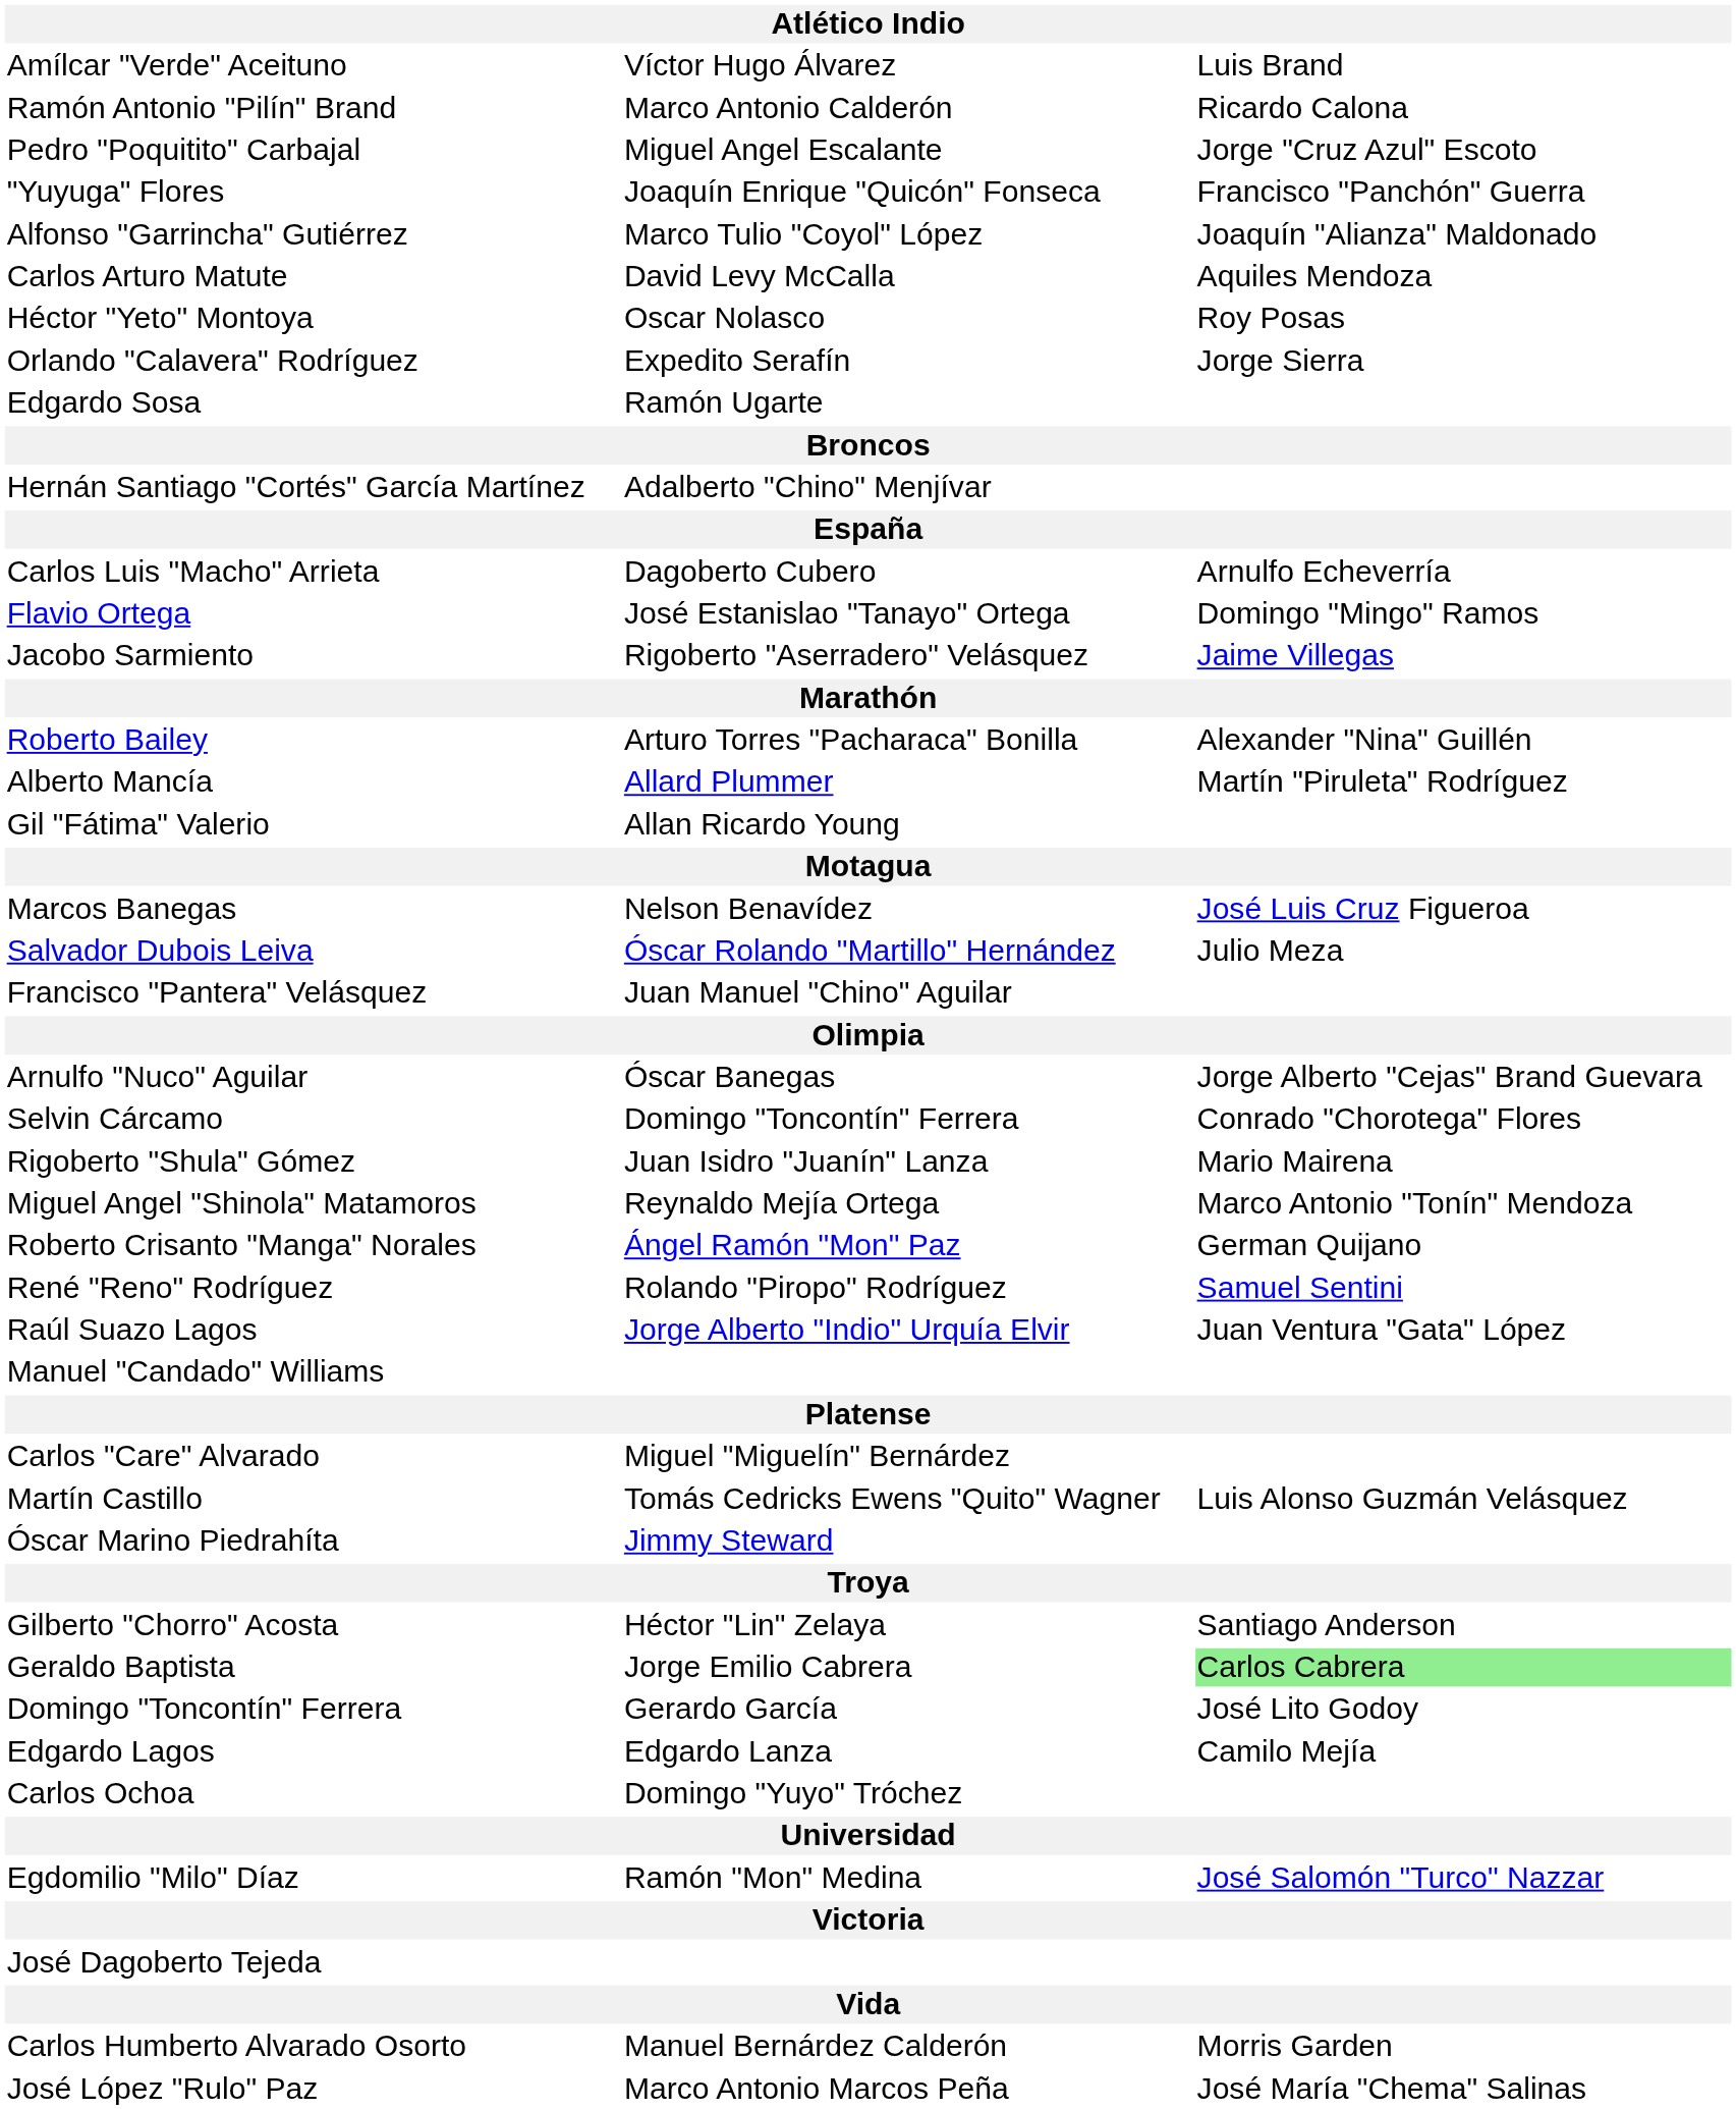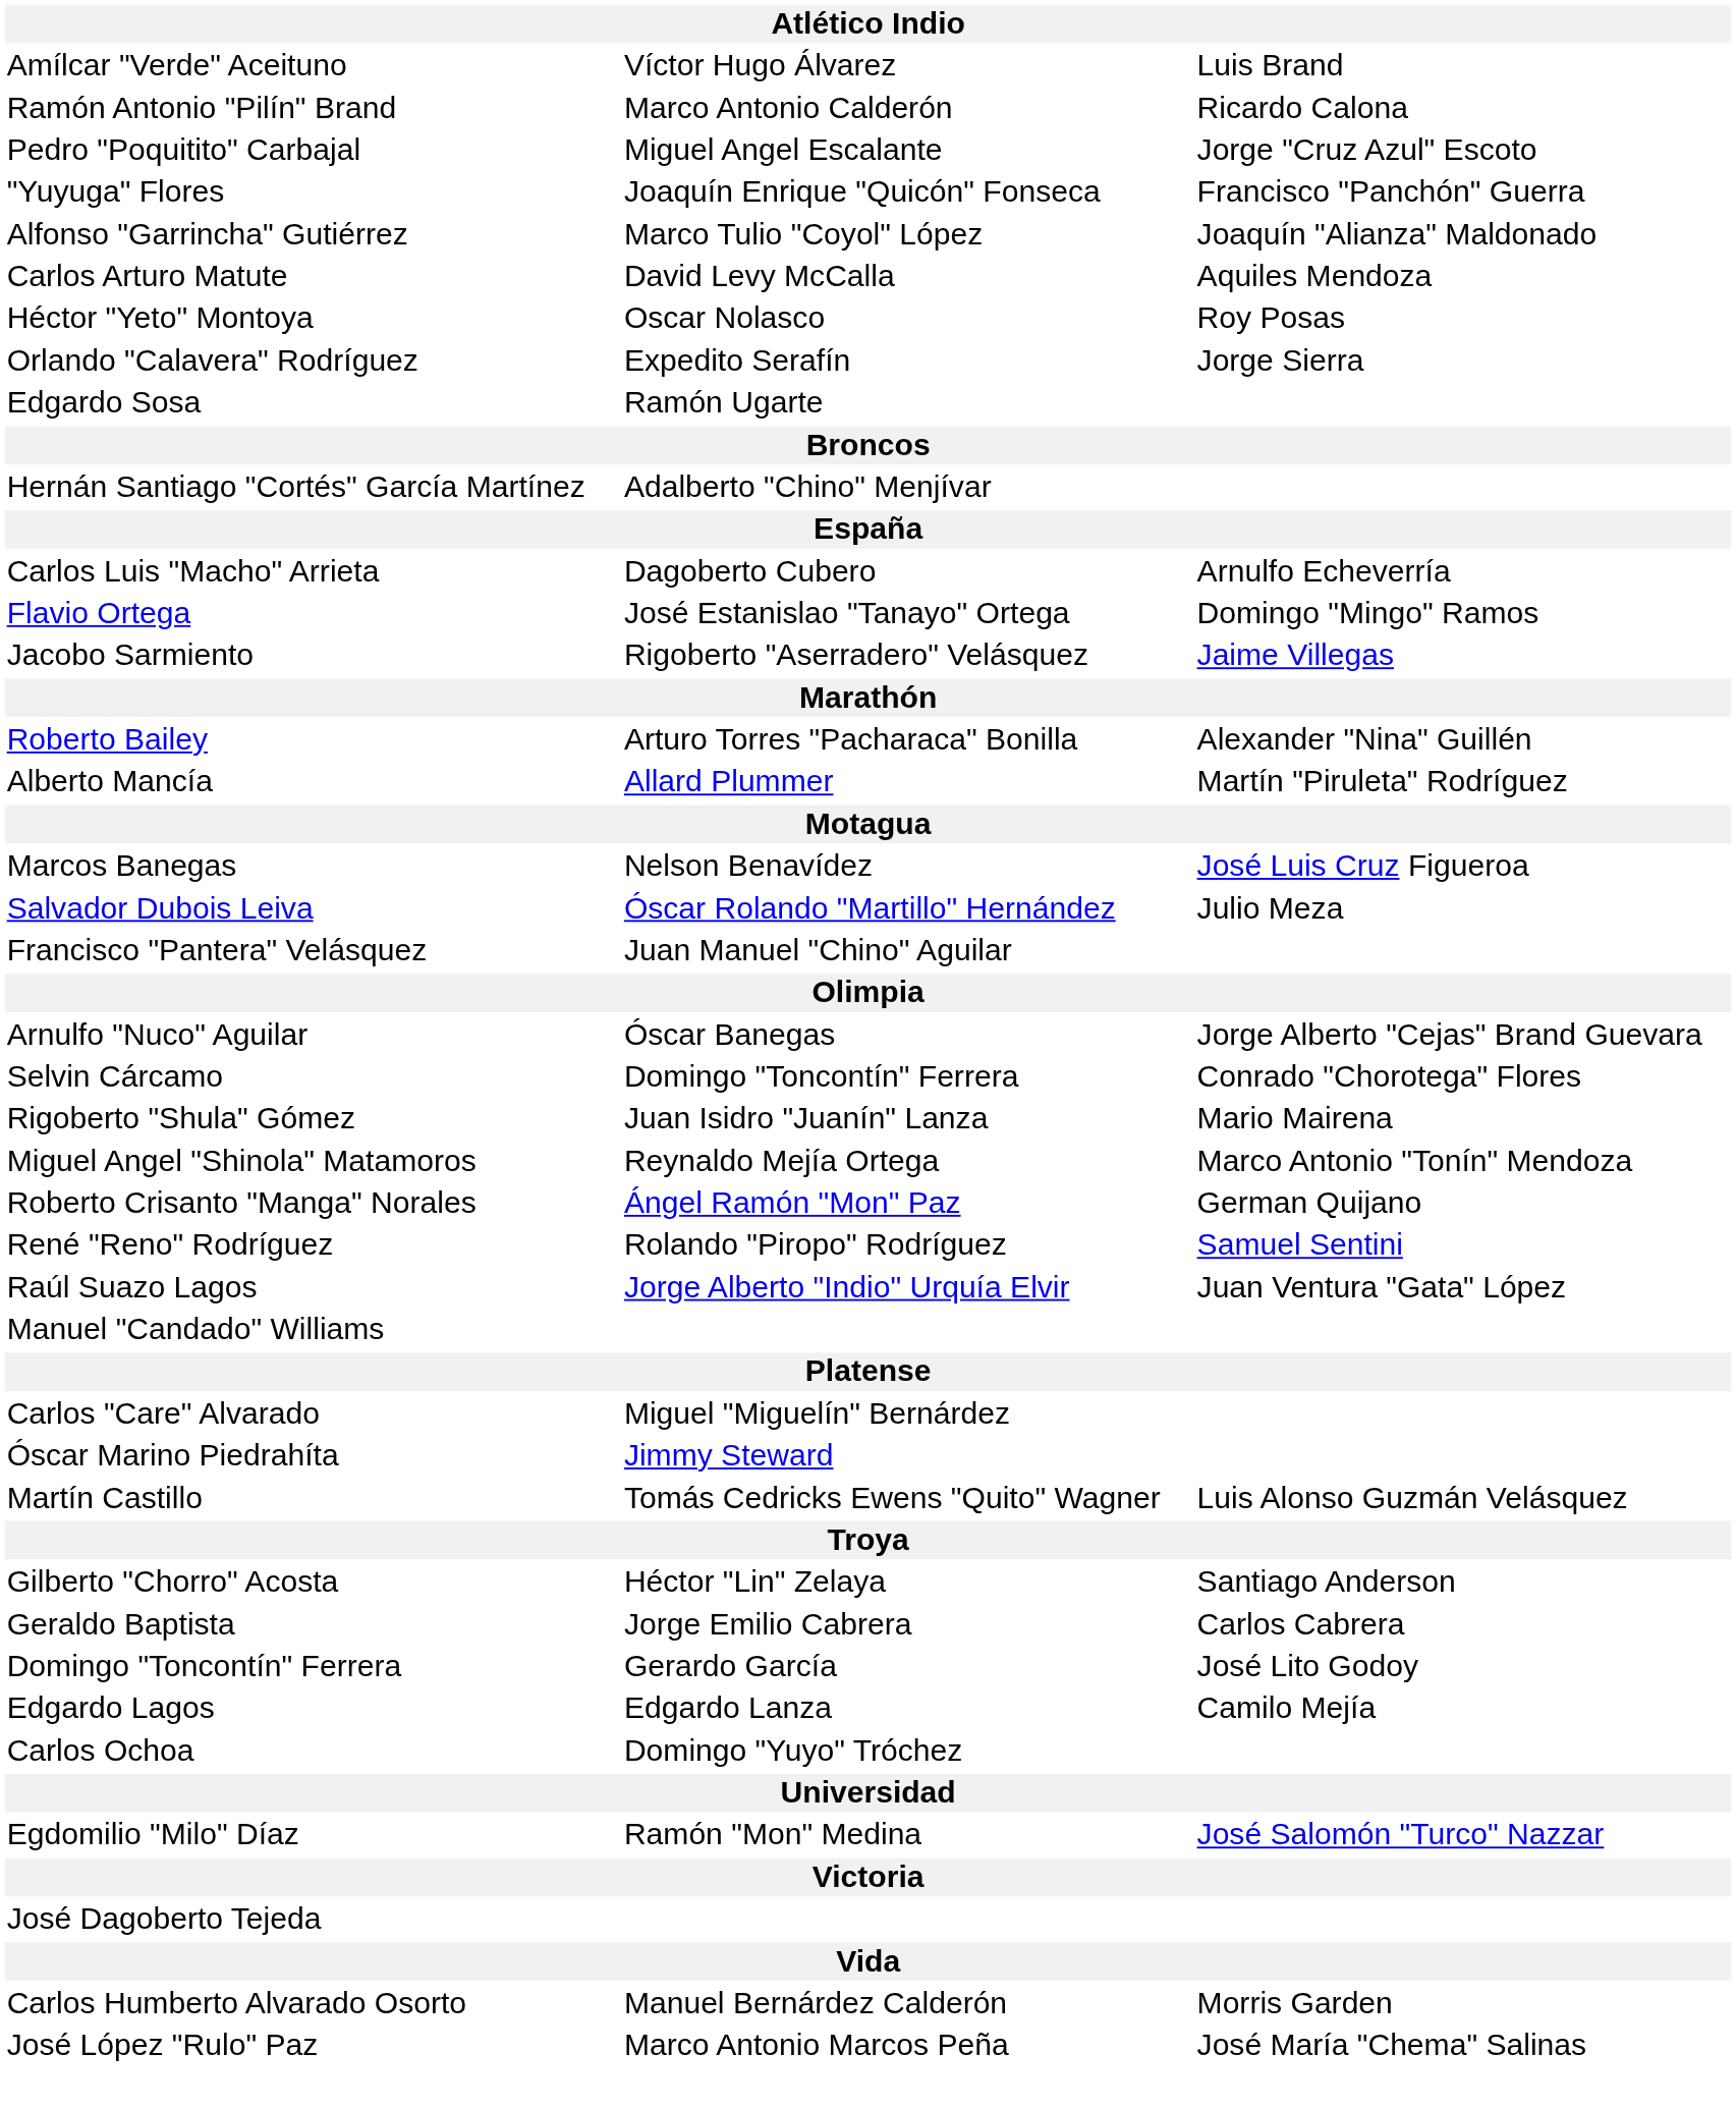 <table border="0">
 <tr bgcolor="f1f1f1">
 <th width="900" colspan="3">Atlético Indio</th>
 </tr>
 <tr>
 <td> Amílcar "Verde" Aceituno</td>
 <td> Víctor Hugo Álvarez</td>
 <td> Luis Brand</td>
 </tr>
 <tr>
 <td> Ramón Antonio "Pilín" Brand</td>
 <td> Marco Antonio Calderón</td>
 <td> Ricardo Calona</td>
 </tr>
 <tr>
 <td> Pedro "Poquitito" Carbajal</td>
 <td> Miguel Angel Escalante</td>
 <td> Jorge "Cruz Azul" Escoto</td>
 </tr>
 <tr>
 <td> "Yuyuga" Flores</td>
 <td> Joaquín Enrique "Quicón" Fonseca</td>
 <td> Francisco "Panchón" Guerra</td>
 </tr>
 <tr>
 <td> Alfonso "Garrincha" Gutiérrez</td>
 <td> Marco Tulio "Coyol" López</td>
 <td> Joaquín "Alianza" Maldonado</td>
 </tr>
 <tr>
 <td> Carlos Arturo Matute</td>
 <td> David Levy McCalla</td>
 <td> Aquiles Mendoza</td>
 </tr>
 <tr>
 <td> Héctor "Yeto" Montoya</td>
 <td> Oscar Nolasco</td>
 <td> Roy Posas</td>
 </tr>
 <tr>
 <td> Orlando "Calavera" Rodríguez</td>
 <td> Expedito Serafín</td>
 <td> Jorge Sierra</td>
 </tr>
 <tr>
 <td> Edgardo Sosa</td>
 <td> Ramón Ugarte</td>
 </tr>
 <tr bgcolor="f1f1f1">
 <th colspan="3">Broncos</th>
 </tr>
 <tr>
 <td> Hernán Santiago "Cortés" García Martínez</td>
 <td> Adalberto "Chino" Menjívar</td>
 <td></td>
 </tr>
 <tr bgcolor="f1f1f1">
 <th colspan="3">España</th>
 </tr>
 <tr>
 <td> Carlos Luis "Macho" Arrieta</td>
 <td> Dagoberto Cubero</td>
 <td> Arnulfo Echeverría</td>
 </tr>
 <tr>
 <td> <a href='#'>Flavio Ortega</a></td>
 <td> José Estanislao "Tanayo" Ortega</td>
 <td> Domingo "Mingo" Ramos</td>
 </tr>
 <tr>
 <td> Jacobo Sarmiento</td>
 <td> Rigoberto "Aserradero" Velásquez</td>
 <td> <a href='#'>Jaime Villegas</a></td>
 </tr>
 <tr bgcolor="f1f1f1">
 <th colspan="3">Marathón</th>
 </tr>
 <tr>
 <td> <a href='#'>Roberto Bailey</a></td>
 <td> Arturo Torres "Pacharaca" Bonilla</td>
 <td> Alexander "Nina" Guillén</td>
 </tr>
 <tr>
 <td> Alberto Mancía</td>
 <td> <a href='#'>Allard Plummer</a></td>
 <td> Martín "Piruleta" Rodríguez</td>
 </tr>
-<tr>
-<td> Gil "Fátima" Valerio</td>
-<td> Allan Ricardo Young</td>
-<td></td>
-</tr>
 <tr bgcolor="f1f1f1">
 <th colspan="3">Motagua</th>
 </tr>
 <tr>
 <td> Marcos Banegas</td>
 <td> Nelson Benavídez</td>
 <td> <a href='#'>José Luis Cruz</a> Figueroa</td>
 </tr>
 <tr>
 <td> <a href='#'>Salvador Dubois Leiva</a></td>
 <td> <a href='#'>Óscar Rolando "Martillo" Hernández</a></td>
 <td> Julio Meza</td>
 </tr>
 <tr>
 <td> Francisco "Pantera" Velásquez</td>
 <td> Juan Manuel "Chino" Aguilar</td>
 <td></td>
 </tr>
 <tr bgcolor="f1f1f1">
 <th colspan="3">Olimpia</th>
 </tr>
 <tr>
 <td> Arnulfo "Nuco" Aguilar</td>
 <td> Óscar Banegas</td>
 <td> Jorge Alberto "Cejas" Brand Guevara</td>
 </tr>
 <tr>
 <td> Selvin Cárcamo</td>
 <td> Domingo "Toncontín" Ferrera</td>
 <td> Conrado "Chorotega" Flores</td>
 </tr>
 <tr>
 <td> Rigoberto "Shula" Gómez</td>
 <td> Juan Isidro "Juanín" Lanza</td>
 <td> Mario Mairena</td>
 </tr>
 <tr>
 <td> Miguel Angel "Shinola" Matamoros</td>
 <td> Reynaldo Mejía Ortega</td>
 <td> Marco Antonio "Tonín" Mendoza</td>
 </tr>
 <tr>
 <td> Roberto Crisanto "Manga" Norales</td>
 <td> <a href='#'>Ángel Ramón "Mon" Paz</a></td>
 <td> German Quijano</td>
 </tr>
 <tr>
 <td> René "Reno" Rodríguez</td>
 <td> Rolando "Piropo" Rodríguez</td>
 <td> <a href='#'>Samuel Sentini</a></td>
 </tr>
 <tr>
 <td> Raúl Suazo Lagos</td>
 <td> <a href='#'>Jorge Alberto "Indio" Urquía Elvir</a></td>
 <td> Juan Ventura "Gata" López</td>
 </tr>
 <tr>
 <td> Manuel "Candado" Williams</td>
 <td></td>
 <td></td>
 </tr>
 <tr bgcolor="f1f1f1">
 <th colspan="3">Platense</th>
 </tr>
 <tr>
 <td> Carlos "Care" Alvarado</td>
 <td> Miguel "Miguelín" Bernárdez</td>
 </tr>
 <tr>
+<td> Óscar Marino Piedrahíta</td>
+<td> <a href='#'>Jimmy Steward</a></td>
+<td></td>
+</tr>
+<tr>
 <td> Martín Castillo</td>
 <td> Tomás Cedricks Ewens "Quito" Wagner</td>
 <td> Luis Alonso Guzmán Velásquez</td>
-</tr>
-<tr>
-<td> Óscar Marino Piedrahíta</td>
-<td> <a href='#'>Jimmy Steward</a></td>
-<td></td>
 </tr>
 <tr bgcolor="f1f1f1">
 <th colspan="3">Troya</th>
 </tr>
 <tr>
 <td> Gilberto "Chorro" Acosta</td>
 <td> Héctor "Lin" Zelaya</td>
 <td> Santiago Anderson</td>
 </tr>
 <tr>
 <td> Geraldo Baptista</td>
 <td> Jorge Emilio Cabrera</td>
-<td style="background: lightgreen;"> Carlos Cabrera</td>
+<td> Carlos Cabrera</td>
 </tr>
 <tr>
 <td> Domingo "Toncontín" Ferrera</td>
 <td> Gerardo García</td>
 <td> José Lito Godoy</td>
 </tr>
 <tr>
 <td> Edgardo Lagos</td>
 <td> Edgardo Lanza</td>
 <td> Camilo Mejía</td>
 </tr>
 <tr>
 <td> Carlos Ochoa</td>
 <td> Domingo "Yuyo" Tróchez</td>
 <td></td>
 </tr>
 <tr bgcolor="f1f1f1">
 <th colspan="3">Universidad</th>
 </tr>
 <tr>
 <td> Egdomilio "Milo" Díaz</td>
 <td> Ramón "Mon" Medina</td>
 <td> <a href='#'>José Salomón "Turco" Nazzar</a></td>
 </tr>
 <tr bgcolor="f1f1f1">
 <th colspan="3">Victoria</th>
 </tr>
 <tr>
 <td> José Dagoberto Tejeda</td>
 <td></td>
 <td></td>
 </tr>
 <tr bgcolor="f1f1f1">
 <th colspan="3">Vida</th>
 </tr>
 <tr>
 <td> Carlos Humberto Alvarado Osorto</td>
 <td> Manuel Bernárdez Calderón</td>
 <td> Morris Garden</td>
 </tr>
 <tr>
 <td> José López "Rulo" Paz</td>
 <td> Marco Antonio Marcos Peña</td>
 <td> José María "Chema" Salinas</td>
 </tr>
 </table>
